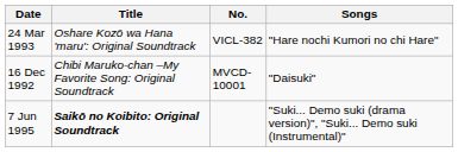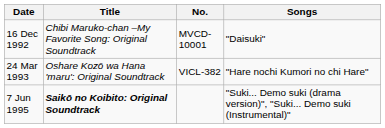 <table class="wikitable">
 <tr>
 <th>Date</th>
 <th>Title</th>
 <th>No.</th>
 <th>Songs</th>
 </tr>
 <tr>
+<td>16 Dec 1992</td>
+<td><em>Chibi Maruko-chan –My Favorite Song: Original Soundtrack</em></td>
+<td>MVCD-10001</td>
+<td>"Daisuki"</td>
+</tr>
+<tr>
 <td>24 Mar 1993</td>
 <td><em>Oshare Kozō wa Hana 'maru': Original Soundtrack</em></td>
 <td>VICL-382</td>
 <td>"Hare nochi Kumori no chi Hare"</td>
-</tr>
-<tr>
-<td>16 Dec 1992</td>
-<td><em>Chibi Maruko-chan –My Favorite Song: Original Soundtrack</em></td>
-<td>MVCD-10001</td>
-<td>"Daisuki"</td>
 </tr>
 <tr>
 <td>7 Jun 1995</td>
 <td><strong><em>Saikō no Koibito: Original Soundtrack</em></strong></td>
 <td></td>
 <td>"Suki... Demo suki (drama version)", "Suki... Demo suki (Instrumental)"</td>
 </tr>
 </table>
